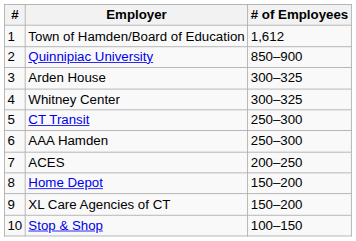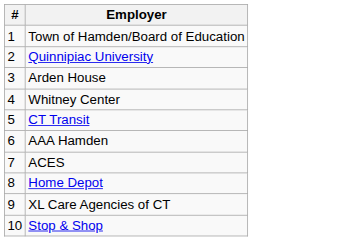 <table class="wikitable">
 <tr>
 <th>#</th>
 <th>Employer</th>
-<th># of Employees</th>
 </tr>
 <tr>
 <td>1</td>
 <td>Town of Hamden/Board of Education</td>
-<td>1,612</td>
 </tr>
 <tr>
 <td>2</td>
 <td><a href='#'>Quinnipiac University</a></td>
-<td>850–900</td>
 </tr>
 <tr>
 <td>3</td>
 <td>Arden House</td>
-<td>300–325</td>
 </tr>
 <tr>
 <td>4</td>
 <td>Whitney Center</td>
-<td>300–325</td>
 </tr>
 <tr>
 <td>5</td>
 <td><a href='#'>CT Transit</a></td>
-<td>250–300</td>
 </tr>
 <tr>
 <td>6</td>
 <td>AAA Hamden</td>
-<td>250–300</td>
 </tr>
 <tr>
 <td>7</td>
 <td>ACES</td>
-<td>200–250</td>
 </tr>
 <tr>
 <td>8</td>
 <td><a href='#'>Home Depot</a></td>
-<td>150–200</td>
 </tr>
 <tr>
 <td>9</td>
 <td>XL Care Agencies of CT</td>
-<td>150–200</td>
 </tr>
 <tr>
 <td>10</td>
 <td><a href='#'>Stop & Shop</a></td>
-<td>100–150</td>
 </tr>
 </table>
